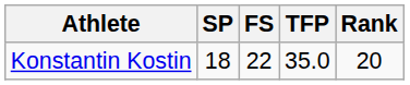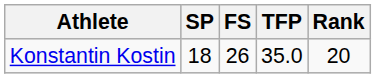 <table class="wikitable" border="1" style="font-size:90%">
 <tr>
 <th>Athlete</th>
 <th>SP</th>
 <th>FS</th>
 <th>TFP</th>
 <th>Rank</th>
 </tr>
 <tr align=center>
 <td align=left><a href='#'>Konstantin Kostin</a></td>
 <td>18</td>
-<td>22</td>
+<td>26</td>
 <td>35.0</td>
 <td>20</td>
 </tr>
 </table>
